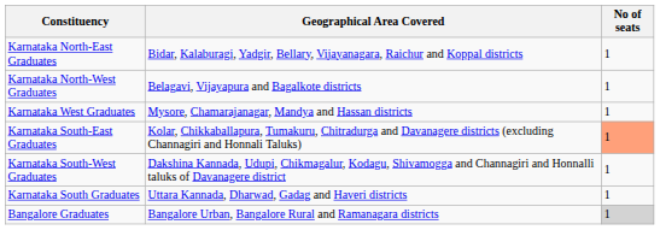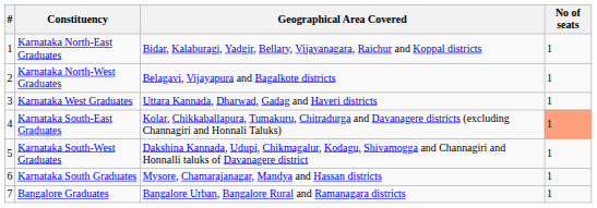 <table class="wikitable sortable">
 <tr>
+<th>#</th>
 <th>Constituency</th>
 <th><strong>Geographical Area Covered</strong></th>
 <th><strong>No of seats</strong></th>
 </tr>
 <tr>
+<td>1</td>
 <td><a href='#'>Karnataka North-East Graduates</a></td>
 <td><a href='#'>Bidar</a>, <a href='#'>Kalaburagi</a>, <a href='#'>Yadgir</a>, <a href='#'>Bellary</a>, <a href='#'>Vijayanagara</a>, <a href='#'>Raichur</a> and <a href='#'>Koppal districts</a></td>
 <td>1</td>
 </tr>
 <tr>
+<td>2</td>
 <td><a href='#'>Karnataka North-West Graduates</a></td>
 <td><a href='#'>Belagavi</a>, <a href='#'>Vijayapura</a> and <a href='#'>Bagalkote districts</a></td>
 <td>1</td>
 </tr>
 <tr>
+<td>3</td>
 <td><a href='#'>Karnataka West Graduates</a></td>
-<td><a href='#'>Mysore</a>, <a href='#'>Chamarajanagar</a>, <a href='#'>Mandya</a> and <a href='#'>Hassan districts</a></td>
+<td><a href='#'>Uttara Kannada</a>, <a href='#'>Dharwad</a>, <a href='#'>Gadag</a> and <a href='#'>Haveri districts</a></td>
 <td>1</td>
 </tr>
 <tr>
+<td>4</td>
 <td><a href='#'>Karnataka South-East Graduates</a></td>
 <td><a href='#'>Kolar</a>, <a href='#'>Chikkaballapura</a>, <a href='#'>Tumakuru</a>, <a href='#'>Chitradurga</a> and <a href='#'>Davanagere districts</a> (excluding Channagiri and Honnali Taluks)</td>
 <td style="background: lightsalmon;">1</td>
 </tr>
 <tr>
+<td>5</td>
 <td><a href='#'>Karnataka South-West Graduates</a></td>
 <td><a href='#'>Dakshina Kannada</a>, <a href='#'>Udupi</a>, <a href='#'>Chikmagalur</a>, <a href='#'>Kodagu</a>, <a href='#'>Shivamogga</a> and Channagiri and Honnalli taluks of <a href='#'>Davanagere district</a></td>
 <td>1</td>
 </tr>
 <tr>
+<td>6</td>
 <td><a href='#'>Karnataka South Graduates</a></td>
-<td><a href='#'>Uttara Kannada</a>, <a href='#'>Dharwad</a>, <a href='#'>Gadag</a> and <a href='#'>Haveri districts</a></td>
+<td><a href='#'>Mysore</a>, <a href='#'>Chamarajanagar</a>, <a href='#'>Mandya</a> and <a href='#'>Hassan districts</a></td>
 <td>1</td>
 </tr>
 <tr>
+<td>7</td>
 <td><a href='#'>Bangalore Graduates</a></td>
 <td><a href='#'>Bangalore Urban</a>, <a href='#'>Bangalore Rural</a> and <a href='#'>Ramanagara districts</a></td>
-<td style="background: lightgrey;">1</td>
+<td>1</td>
 </tr>
 </table>
